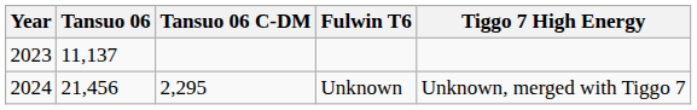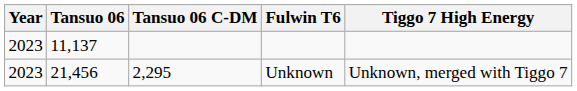 <table class="wikitable">
 <tr>
 <th>Year</th>
 <th>Tansuo 06</th>
 <th>Tansuo 06 C-DM</th>
 <th>Fulwin T6</th>
 <th>Tiggo 7 High Energy</th>
 </tr>
 <tr>
 <td>2023</td>
 <td>11,137</td>
 <td></td>
 <td></td>
 <td></td>
 </tr>
 <tr>
-<td>2024</td>
+<td>2023</td>
 <td>21,456</td>
 <td>2,295</td>
 <td>Unknown</td>
 <td>Unknown, merged with Tiggo 7</td>
 </tr>
 </table>
